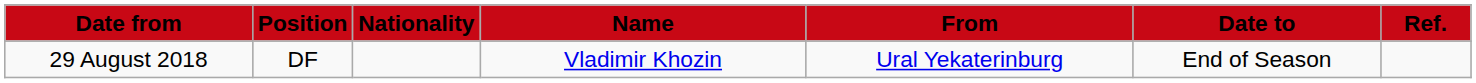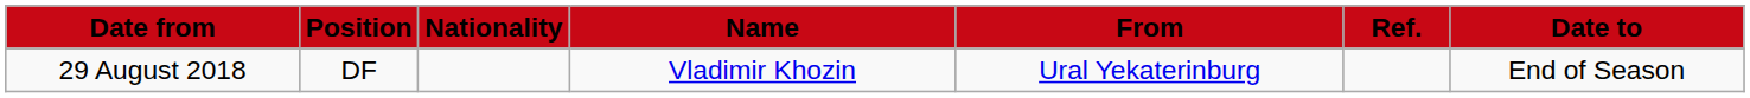 <table class="wikitable"  style="text-align:center; font-size:90%; ">
 <tr>
 <th style="background:#C80815; color:black; width:150px;">Date from</th>
 <th style="background:#C80815; color:black; width:50px;">Position</th>
 <th style="background:#C80815; color:black; width:50px;">Nationality</th>
 <th style="background:#C80815; color:black; width:200px;">Name</th>
 <th style="background:#C80815; color:black; width:200px;">From</th>
+<th style="background:#C80815; color:black; width:50px;">Ref.</th>
 <th style="background:#C80815; color:black; width:150px;">Date to</th>
-<th style="background:#C80815; color:black; width:50px;">Ref.</th>
 </tr>
 <tr>
 <td>29 August 2018</td>
 <td>DF</td>
 <td></td>
 <td><a href='#'>Vladimir Khozin</a></td>
 <td><a href='#'>Ural Yekaterinburg</a></td>
+<td></td>
 <td>End of Season</td>
-<td></td>
 </tr>
 </table>
